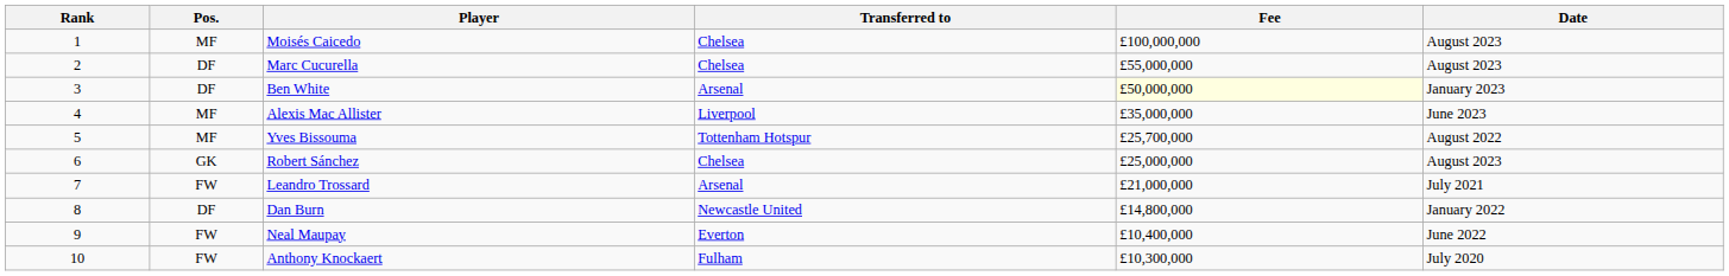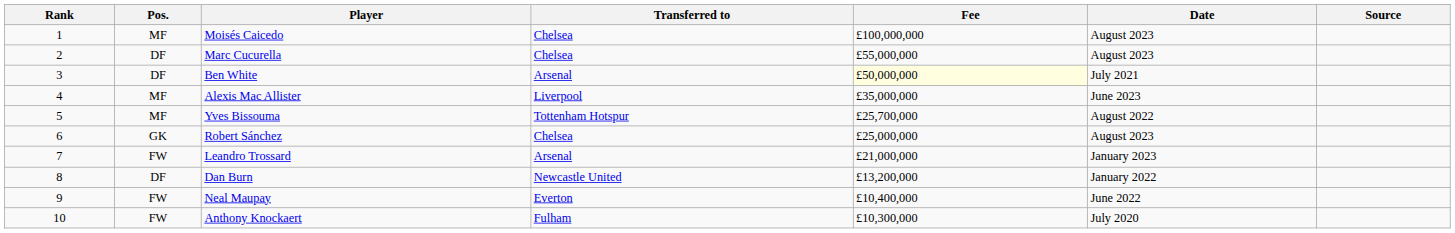 <table class="wikitable sortable" style="width:90%; text-align:center; font-size:95%; text-align:left;">
 <tr>
 <th><strong>Rank</strong></th>
 <th><strong>Pos.</strong></th>
 <th><strong>Player</strong></th>
 <th><strong>Transferred to</strong></th>
 <th><strong>Fee</strong></th>
 <th><strong>Date</strong></th>
+<th><strong>Source</strong></th>
 </tr>
 <tr>
 <td align=center>1</td>
 <td align=center>MF</td>
 <td> <a href='#'>Moisés Caicedo</a></td>
 <td> <a href='#'>Chelsea</a></td>
 <td>£100,000,000</td>
 <td>August 2023</td>
+<td align=center></td>
 </tr>
 <tr>
 <td align=center>2</td>
 <td align=center>DF</td>
 <td> <a href='#'>Marc Cucurella</a></td>
 <td> <a href='#'>Chelsea</a></td>
 <td>£55,000,000</td>
 <td>August 2023</td>
+<td align=center></td>
 </tr>
 <tr>
 <td align=center>3</td>
 <td align=center>DF</td>
 <td> <a href='#'>Ben White</a></td>
 <td> <a href='#'>Arsenal</a></td>
 <td style="background: lightyellow;">£50,000,000</td>
-<td>January 2023</td>
+<td>July 2021</td>
+<td align=center></td>
 </tr>
 <tr>
 <td align=center>4</td>
 <td align=center>MF</td>
 <td> <a href='#'>Alexis Mac Allister</a></td>
 <td> <a href='#'>Liverpool</a></td>
 <td>£35,000,000</td>
 <td>June 2023</td>
+<td align=center></td>
 </tr>
 <tr>
 <td align=center>5</td>
 <td align=center>MF</td>
 <td> <a href='#'>Yves Bissouma</a></td>
 <td> <a href='#'>Tottenham Hotspur</a></td>
 <td>£25,700,000</td>
 <td>August 2022</td>
+<td align=center></td>
 </tr>
 <tr>
 <td align=center>6</td>
 <td align=center>GK</td>
 <td> <a href='#'>Robert Sánchez</a></td>
 <td> <a href='#'>Chelsea</a></td>
 <td>£25,000,000</td>
 <td>August 2023</td>
+<td align=center></td>
 </tr>
 <tr>
 <td align=center>7</td>
 <td align=center>FW</td>
 <td> <a href='#'>Leandro Trossard</a></td>
 <td> <a href='#'>Arsenal</a></td>
 <td>£21,000,000</td>
-<td>July 2021</td>
+<td>January 2023</td>
+<td align=center></td>
 </tr>
 <tr>
 <td align=center>8</td>
 <td align=center>DF</td>
 <td> <a href='#'>Dan Burn</a></td>
 <td> <a href='#'>Newcastle United</a></td>
-<td>£14,800,000</td>
+<td>£13,200,000</td>
 <td>January 2022</td>
+<td align=center></td>
 </tr>
 <tr>
 <td align=center>9</td>
 <td align=center>FW</td>
 <td> <a href='#'>Neal Maupay</a></td>
 <td> <a href='#'>Everton</a></td>
 <td>£10,400,000</td>
 <td>June 2022</td>
+<td align=center></td>
 </tr>
 <tr>
 <td align=center>10</td>
 <td align=center>FW</td>
 <td> <a href='#'>Anthony Knockaert</a></td>
 <td> <a href='#'>Fulham</a></td>
 <td>£10,300,000</td>
 <td>July 2020</td>
+<td align=center></td>
 </tr>
 </table>
